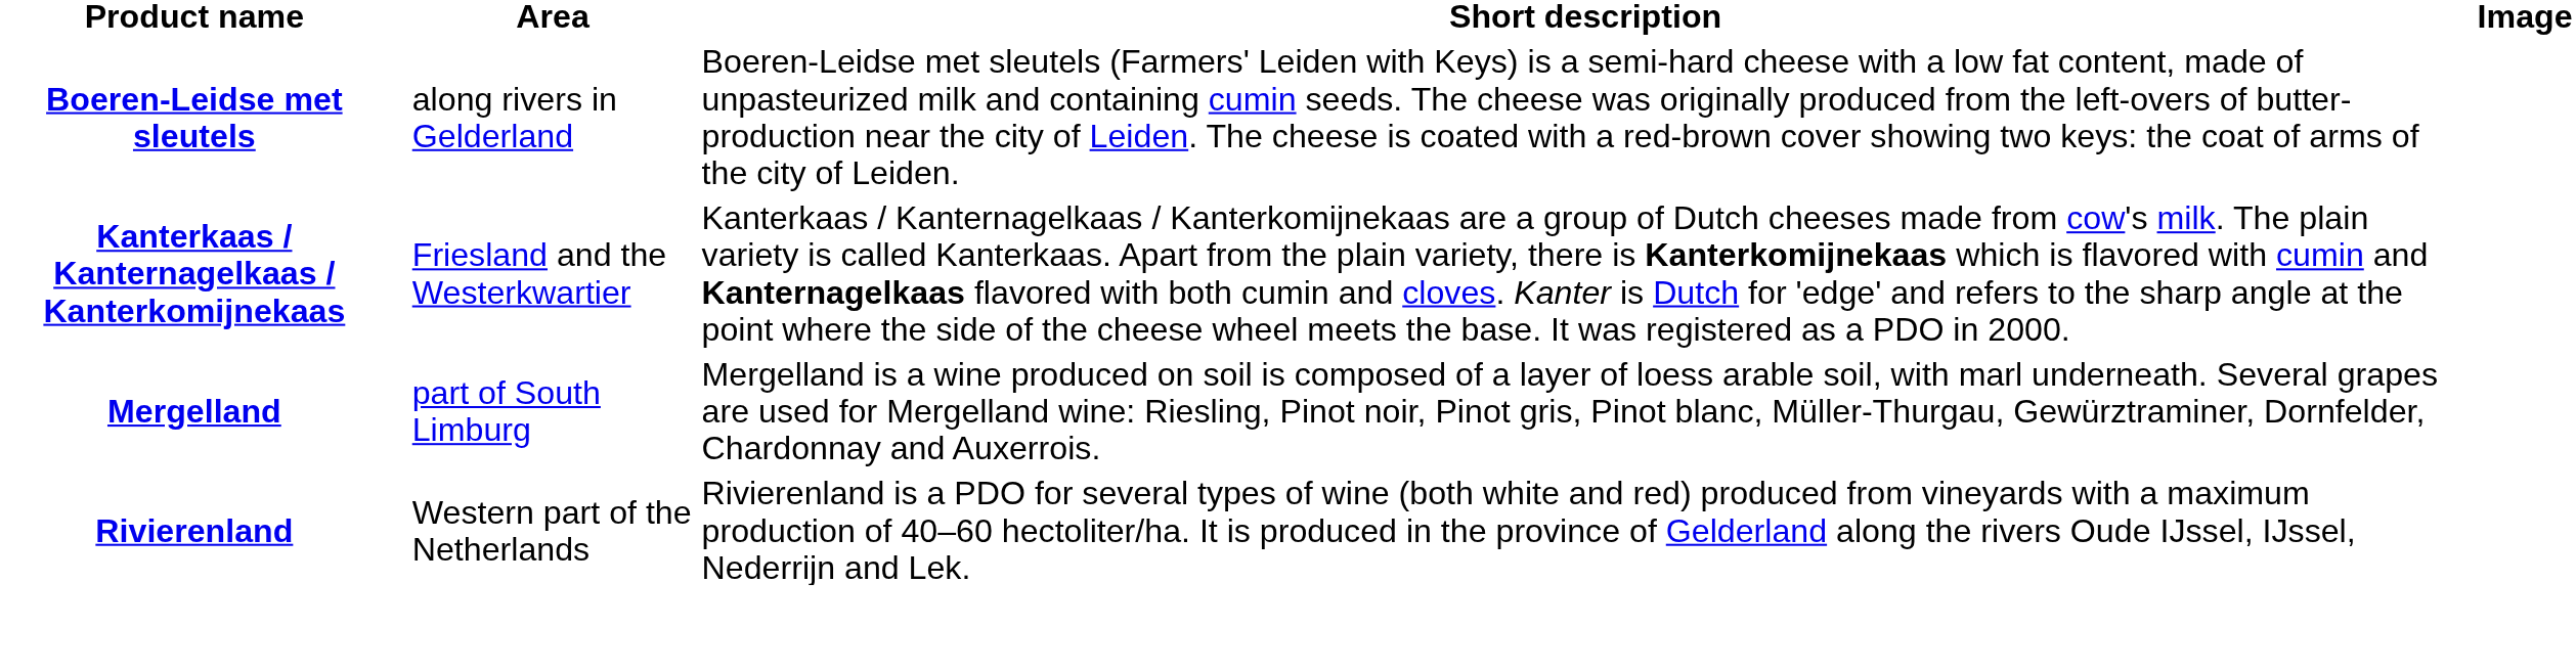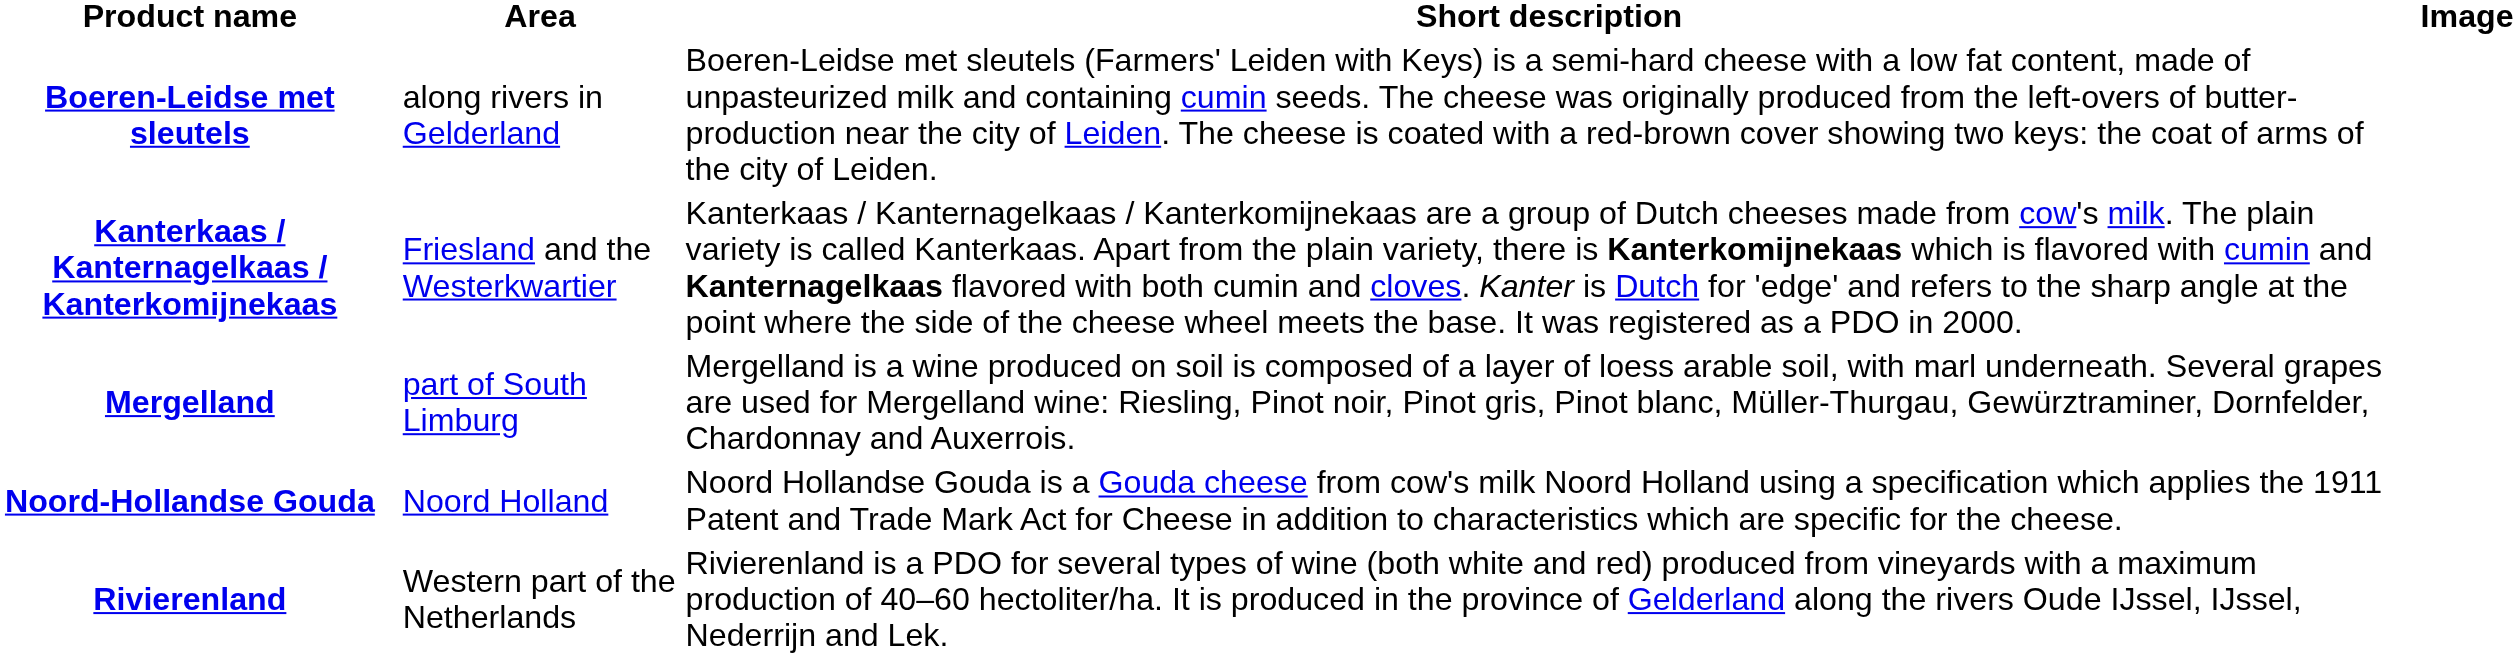 <table>
 <tr>
 <th>Product name</th>
 <th>Area</th>
 <th>Short description</th>
 <th>Image</th>
 </tr>
 <tr>
 <th><a href='#'>Boeren-Leidse met sleutels</a></th>
 <td>along rivers in <a href='#'>Gelderland</a></td>
 <td>Boeren-Leidse met sleutels (Farmers' Leiden with Keys) is a semi-hard cheese with a low fat content, made of unpasteurized milk and containing <a href='#'>cumin</a> seeds. The cheese was originally produced from the left-overs of butter-production near the city of <a href='#'>Leiden</a>. The cheese is coated with a red-brown cover showing two keys: the coat of arms of the city of Leiden.</td>
 <td></td>
 </tr>
 <tr>
 <th><a href='#'>Kanterkaas / Kanternagelkaas / Kanterkomijnekaas</a></th>
 <td><a href='#'>Friesland</a> and the <a href='#'>Westerkwartier</a></td>
 <td>Kanterkaas / Kanternagelkaas / Kanterkomijnekaas are a group of Dutch cheeses made from <a href='#'>cow</a>'s <a href='#'>milk</a>. The plain variety is called Kanterkaas. Apart from the plain variety, there is <strong>Kanterkomijnekaas</strong> which is flavored with <a href='#'>cumin</a> and <strong>Kanternagelkaas</strong> flavored with both cumin and <a href='#'>cloves</a>. <em>Kanter</em> is <a href='#'>Dutch</a> for 'edge' and refers to the sharp angle at the point where the side of the cheese wheel meets the base. It was registered as a PDO in 2000.</td>
 <td></td>
 </tr>
 <tr>
 <th><a href='#'>Mergelland</a></th>
 <td><a href='#'>part of South Limburg</a></td>
 <td>Mergelland is a wine produced on soil is composed of a layer of loess arable soil, with marl underneath. Several grapes are used for Mergelland wine: Riesling, Pinot noir, Pinot gris, Pinot blanc, Müller-Thurgau, Gewürztraminer, Dornfelder, Chardonnay and Auxerrois.</td>
 <td></td>
 </tr>
 <tr>
+<th><a href='#'>Noord-Hollandse Gouda</a></th>
+<td><a href='#'>Noord Holland</a></td>
+<td>Noord Hollandse Gouda is a <a href='#'>Gouda cheese</a> from cow's milk Noord Holland using a specification which applies the 1911 Patent and Trade Mark Act for Cheese in addition to characteristics which are specific for the cheese.</td>
+<td></td>
+</tr>
+<tr>
 <th><a href='#'>Rivierenland</a></th>
 <td>Western part of the Netherlands</td>
 <td>Rivierenland is a PDO for several types of wine (both white and red) produced from vineyards with a maximum production of 40–60 hectoliter/ha. It is produced in the province of <a href='#'>Gelderland</a> along the rivers Oude IJssel, IJssel, Nederrijn and Lek.</td>
 <td></td>
 </tr>
 <tr>
 </tr>
 </table>
